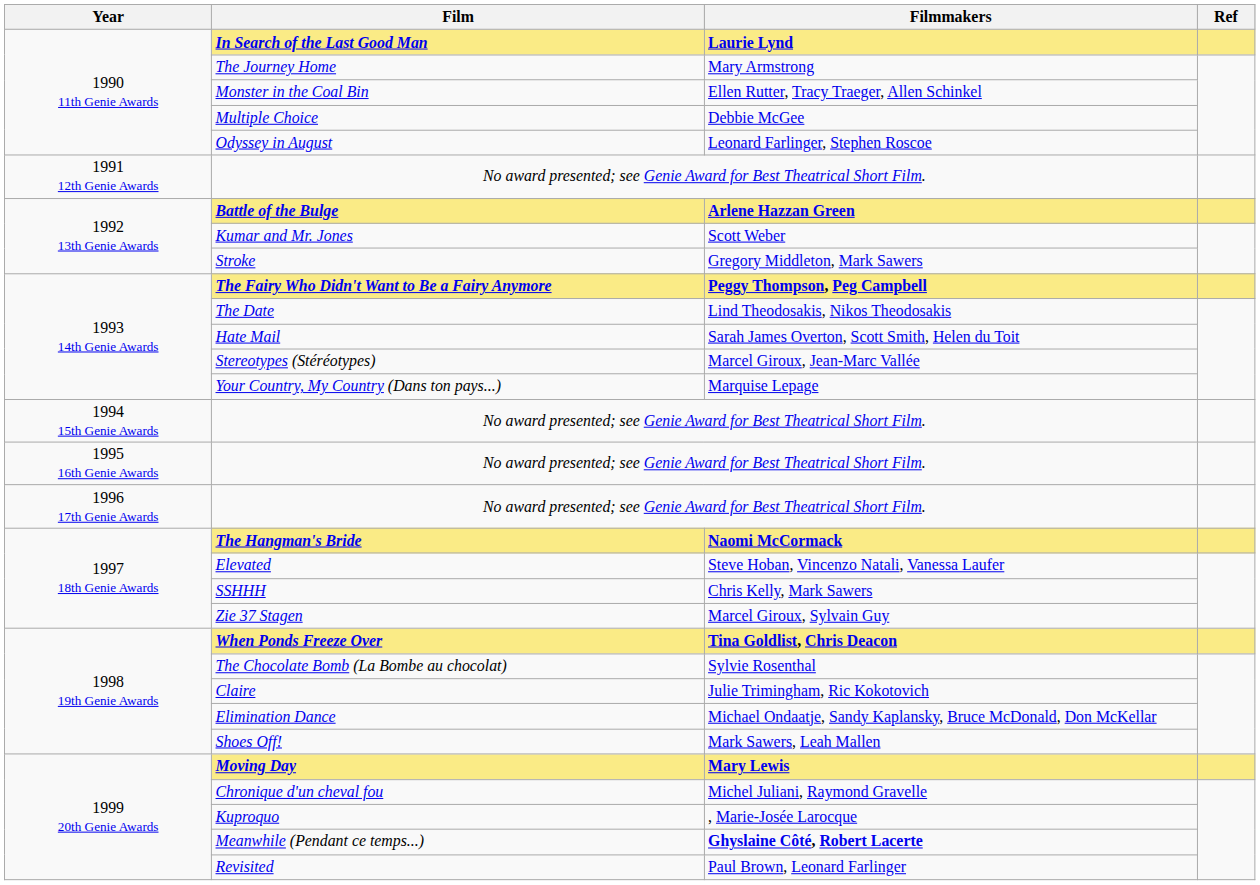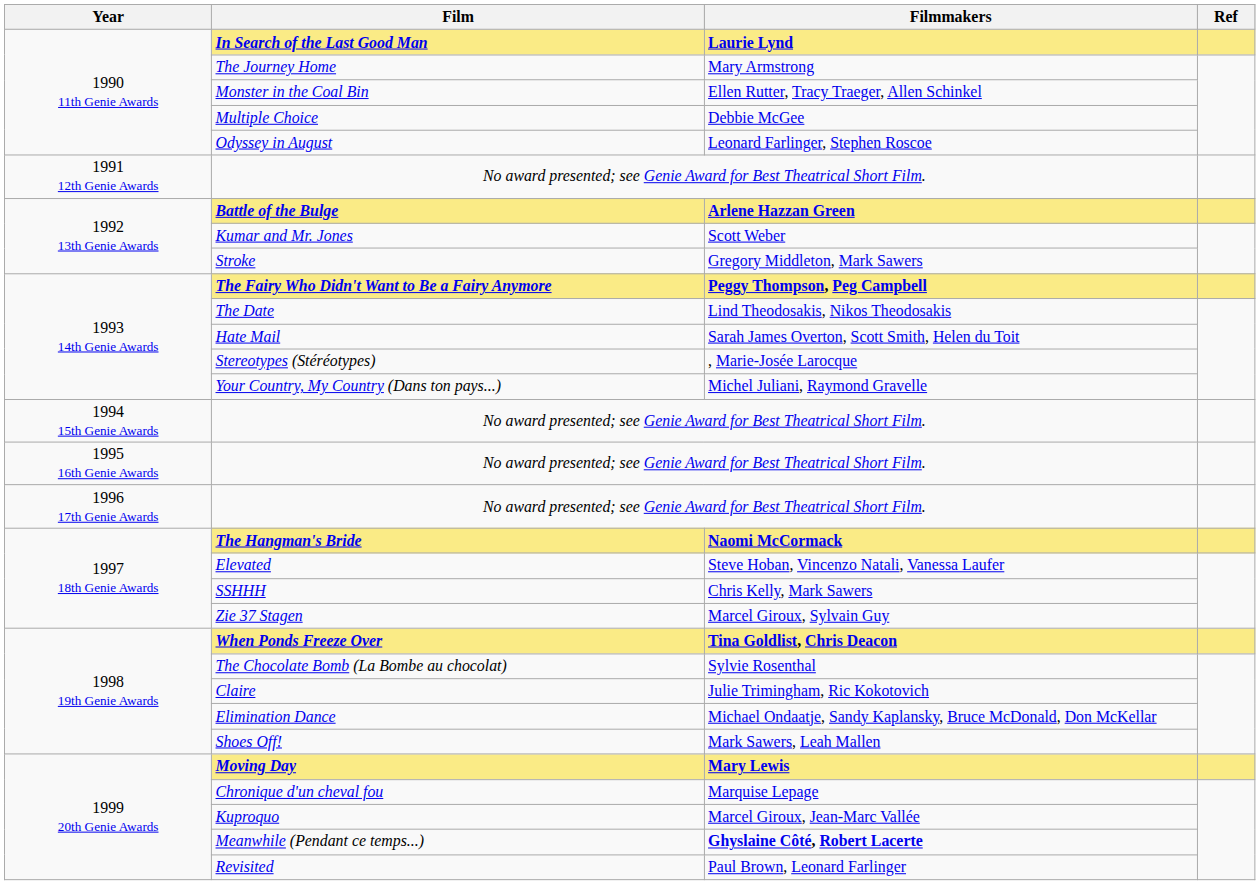 <table class="wikitable" style="width:100%;">
 <tr style="background:#bebebe;">
 <th style="width:8%;">Year</th>
 <th style="width:19%;">Film</th>
 <th style="width:19%;">Filmmakers</th>
 <th style="width:2%;">Ref</th>
 </tr>
 <tr>
 <td rowspan="5" align="center">1990 <br> <small><a href='#'>11th Genie Awards</a></small></td>
 <td style="background:#FAEB86;"><strong><em><a href='#'>In Search of the Last Good Man</a></em></strong></td>
 <td style="background:#FAEB86;"><strong><a href='#'>Laurie Lynd</a></strong></td>
 <td style="background:#FAEB86;"></td>
 </tr>
 <tr>
 <td><em><a href='#'>The Journey Home</a></em></td>
 <td><a href='#'>Mary Armstrong</a></td>
 <td rowspan=4></td>
 </tr>
 <tr>
 <td><em><a href='#'>Monster in the Coal Bin</a></em></td>
 <td><a href='#'>Ellen Rutter</a>, <a href='#'>Tracy Traeger</a>, <a href='#'>Allen Schinkel</a></td>
 </tr>
 <tr>
 <td><em><a href='#'>Multiple Choice</a></em></td>
 <td><a href='#'>Debbie McGee</a></td>
 </tr>
 <tr>
 <td><em><a href='#'>Odyssey in August</a></em></td>
 <td><a href='#'>Leonard Farlinger</a>, <a href='#'>Stephen Roscoe</a></td>
 </tr>
 <tr>
 <td align="center">1991 <br> <small><a href='#'>12th Genie Awards</a></small></td>
 <td colspan=2 align=center><em>No award presented; see <a href='#'>Genie Award for Best Theatrical Short Film</a>.</em></td>
 <td></td>
 </tr>
 <tr>
 <td rowspan="3" align="center">1992 <br> <small><a href='#'>13th Genie Awards</a></small></td>
 <td style="background:#FAEB86;"><strong><em><a href='#'>Battle of the Bulge</a></em></strong></td>
 <td style="background:#FAEB86;"><strong><a href='#'>Arlene Hazzan Green</a></strong></td>
 <td style="background:#FAEB86;"></td>
 </tr>
 <tr>
 <td><em><a href='#'>Kumar and Mr. Jones</a></em></td>
 <td><a href='#'>Scott Weber</a></td>
 <td rowspan=2></td>
 </tr>
 <tr>
 <td><em><a href='#'>Stroke</a></em></td>
 <td><a href='#'>Gregory Middleton</a>, <a href='#'>Mark Sawers</a></td>
 </tr>
 <tr>
 <td rowspan="5" align="center">1993 <br> <small><a href='#'>14th Genie Awards</a></small></td>
 <td style="background:#FAEB86;"><strong><em><a href='#'>The Fairy Who Didn't Want to Be a Fairy Anymore</a></em></strong></td>
 <td style="background:#FAEB86;"><strong><a href='#'>Peggy Thompson</a>, <a href='#'>Peg Campbell</a></strong></td>
 <td style="background:#FAEB86;"></td>
 </tr>
 <tr>
 <td><em><a href='#'>The Date</a></em></td>
 <td><a href='#'>Lind Theodosakis</a>, <a href='#'>Nikos Theodosakis</a></td>
 <td rowspan=4></td>
 </tr>
 <tr>
 <td><em><a href='#'>Hate Mail</a></em></td>
 <td><a href='#'>Sarah James Overton</a>, <a href='#'>Scott Smith</a>, <a href='#'>Helen du Toit</a></td>
 </tr>
 <tr>
 <td><em><a href='#'>Stereotypes</a> (Stéréotypes)</em></td>
-<td><a href='#'>Marcel Giroux</a>, <a href='#'>Jean-Marc Vallée</a></td>
+<td>, <a href='#'>Marie-Josée Larocque</a></td>
 </tr>
 <tr>
 <td><em><a href='#'>Your Country, My Country</a> (Dans ton pays...)</em></td>
-<td><a href='#'>Marquise Lepage</a></td>
+<td><a href='#'>Michel Juliani</a>, <a href='#'>Raymond Gravelle</a></td>
 </tr>
 <tr>
 <td align="center">1994 <br> <small><a href='#'>15th Genie Awards</a></small></td>
 <td colspan=2 align=center><em>No award presented; see <a href='#'>Genie Award for Best Theatrical Short Film</a>.</em></td>
 <td></td>
 </tr>
 <tr>
 <td align="center">1995 <br> <small><a href='#'>16th Genie Awards</a></small></td>
 <td colspan=2 align=center><em>No award presented; see <a href='#'>Genie Award for Best Theatrical Short Film</a>.</em></td>
 <td></td>
 </tr>
 <tr>
 <td align="center">1996 <br> <small><a href='#'>17th Genie Awards</a></small></td>
 <td colspan=2 align=center><em>No award presented; see <a href='#'>Genie Award for Best Theatrical Short Film</a>.</em></td>
 <td></td>
 </tr>
 <tr>
 <td rowspan="4" align="center">1997 <br> <small><a href='#'>18th Genie Awards</a></small></td>
 <td style="background:#FAEB86;"><strong><em><a href='#'>The Hangman's Bride</a></em></strong></td>
 <td style="background:#FAEB86;"><strong><a href='#'>Naomi McCormack</a></strong></td>
 <td style="background:#FAEB86;"></td>
 </tr>
 <tr>
 <td><em><a href='#'>Elevated</a></em></td>
 <td><a href='#'>Steve Hoban</a>, <a href='#'>Vincenzo Natali</a>, <a href='#'>Vanessa Laufer</a></td>
 <td rowspan=3></td>
 </tr>
 <tr>
 <td><em><a href='#'>SSHHH</a></em></td>
 <td><a href='#'>Chris Kelly</a>, <a href='#'>Mark Sawers</a></td>
 </tr>
 <tr>
 <td><em><a href='#'>Zie 37 Stagen</a></em></td>
 <td><a href='#'>Marcel Giroux</a>, <a href='#'>Sylvain Guy</a></td>
 </tr>
 <tr>
 <td rowspan="5" align="center">1998 <br> <small><a href='#'>19th Genie Awards</a></small></td>
 <td style="background:#FAEB86;"><strong><em><a href='#'>When Ponds Freeze Over</a></em></strong></td>
 <td style="background:#FAEB86;"><strong><a href='#'>Tina Goldlist</a>, <a href='#'>Chris Deacon</a></strong></td>
 <td style="background:#FAEB86;"></td>
 </tr>
 <tr>
 <td><em><a href='#'>The Chocolate Bomb</a> (La Bombe au chocolat)</em></td>
 <td><a href='#'>Sylvie Rosenthal</a></td>
 <td rowspan=4></td>
 </tr>
 <tr>
 <td><em><a href='#'>Claire</a></em></td>
 <td><a href='#'>Julie Trimingham</a>, <a href='#'>Ric Kokotovich</a></td>
 </tr>
 <tr>
 <td><em><a href='#'>Elimination Dance</a></em></td>
 <td><a href='#'>Michael Ondaatje</a>, <a href='#'>Sandy Kaplansky</a>, <a href='#'>Bruce McDonald</a>, <a href='#'>Don McKellar</a></td>
 </tr>
 <tr>
 <td><em><a href='#'>Shoes Off!</a></em></td>
 <td><a href='#'>Mark Sawers</a>, <a href='#'>Leah Mallen</a></td>
 </tr>
 <tr>
 <td rowspan="5" align="center">1999 <br> <small><a href='#'>20th Genie Awards</a></small></td>
 <td style="background:#FAEB86;"><strong><em><a href='#'>Moving Day</a></em></strong></td>
 <td style="background:#FAEB86;"><strong><a href='#'>Mary Lewis</a></strong></td>
 <td style="background:#FAEB86;"></td>
 </tr>
 <tr>
 <td><em><a href='#'>Chronique d'un cheval fou</a></em></td>
-<td><a href='#'>Michel Juliani</a>, <a href='#'>Raymond Gravelle</a></td>
+<td><a href='#'>Marquise Lepage</a></td>
 <td rowspan=4></td>
 </tr>
 <tr>
 <td><em><a href='#'>Kuproquo</a></em></td>
-<td>, <a href='#'>Marie-Josée Larocque</a></td>
+<td><a href='#'>Marcel Giroux</a>, <a href='#'>Jean-Marc Vallée</a></td>
 </tr>
 <tr>
 <td><em><a href='#'>Meanwhile</a> (Pendant ce temps...)</em></td>
 <td><strong><a href='#'>Ghyslaine Côté</a>, <a href='#'>Robert Lacerte</a></strong></td>
 </tr>
 <tr>
 <td><em><a href='#'>Revisited</a></em></td>
 <td><a href='#'>Paul Brown</a>, <a href='#'>Leonard Farlinger</a></td>
 </tr>
 </table>
